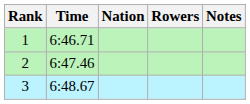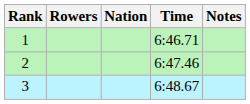 <table class="wikitable sortable" style="text-align:center">
 <tr>
 <th>Rank</th>
+<th>Rowers</th>
+<th>Nation</th>
 <th>Time</th>
-<th>Nation</th>
-<th>Rowers</th>
 <th>Notes</th>
 </tr>
 <tr bgcolor=bbf3bb>
 <td>1</td>
+<td align=left data-sort-value="Čop, Iztok"></td>
+<td align=left></td>
 <td>6:46.71</td>
-<td align=left></td>
-<td align=left data-sort-value="Čop, Iztok"></td>
 <td></td>
 </tr>
 <tr bgcolor=bbf3bb>
 <td>2</td>
+<td align=left data-sort-value="Backer, Harold"></td>
+<td align=left></td>
 <td>6:47.46</td>
-<td align=left></td>
-<td align=left data-sort-value="Backer, Harold"></td>
 <td></td>
 </tr>
 <tr bgcolor=bbf3ff>
 <td>3</td>
+<td align=left data-sort-value="McArdle, Matthew"></td>
+<td align=left></td>
 <td>6:48.67</td>
-<td align=left></td>
-<td align=left data-sort-value="McArdle, Matthew"></td>
 <td></td>
 </tr>
 </table>
